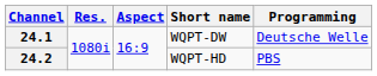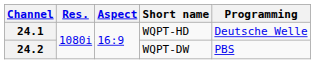 <table class="wikitable">
 <tr>
 <th><a href='#'>Channel</a></th>
 <th><a href='#'>Res.</a></th>
 <th><a href='#'>Aspect</a></th>
 <th>Short name</th>
 <th>Programming</th>
 </tr>
 <tr>
 <th scope = "row">24.1</th>
 <td rowspan=2><a href='#'>1080i</a></td>
 <td rowspan=2><a href='#'>16:9</a></td>
-<td>WQPT-DW</td>
+<td>WQPT-HD</td>
 <td><a href='#'>Deutsche Welle</a></td>
 </tr>
 <tr>
 <th scope = "row">24.2</th>
-<td>WQPT-HD</td>
+<td>WQPT-DW</td>
 <td><a href='#'>PBS</a></td>
 </tr>
 </table>
